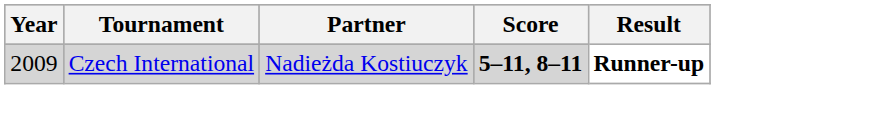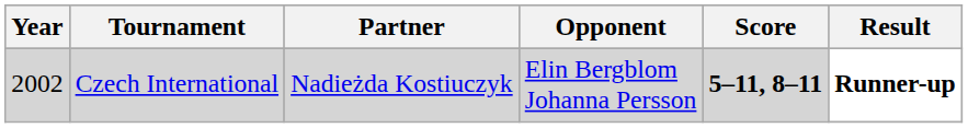 <table class="sortable wikitable" style="font-size: 90%;">
 <tr>
 <th>Year</th>
 <th>Tournament</th>
 <th>Partner</th>
+<th>Opponent</th>
 <th>Score</th>
 <th>Result</th>
 </tr>
 <tr style="background:#D5D5D5">
-<td align="center">2009</td>
+<td align="center">2002</td>
 <td align="left"><a href='#'>Czech International</a></td>
 <td align="left"> <a href='#'>Nadieżda Kostiuczyk</a></td>
+<td align="left"> <a href='#'>Elin Bergblom</a><br> <a href='#'>Johanna Persson</a></td>
 <td align="left"><strong>5–11, 8–11</strong></td>
 <td style="text-align:left; background:white"> <strong>Runner-up</strong></td>
 </tr>
 </table>
